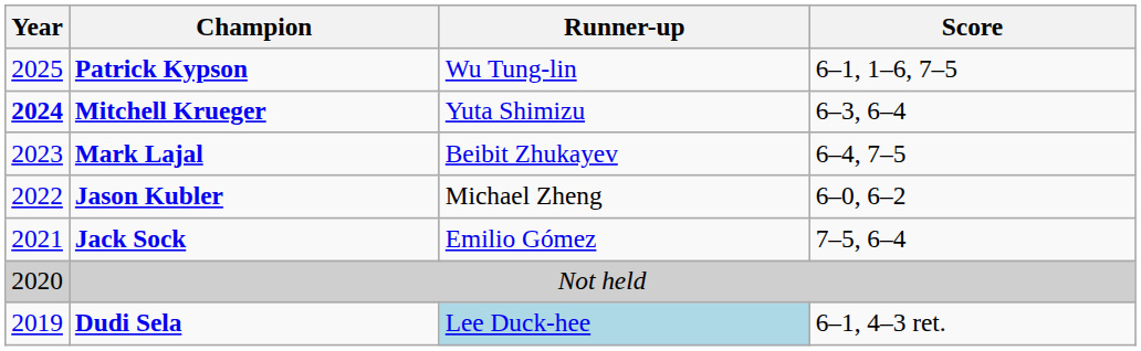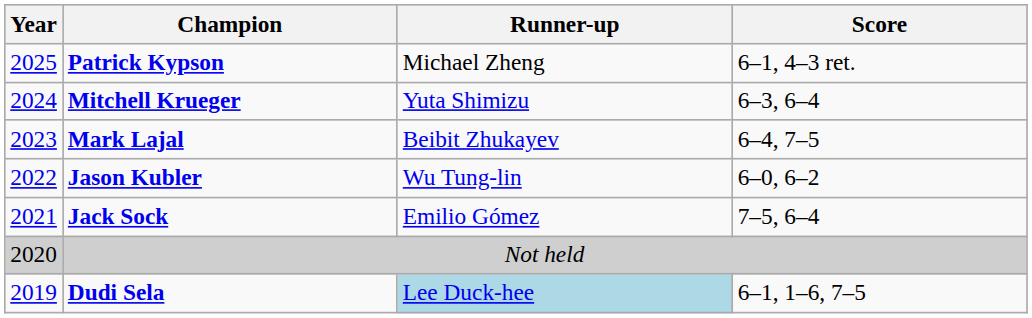 <table class="wikitable" style="font-size:90%">
 <tr>
 <th>Year</th>
 <th width="200">Champion</th>
 <th width="200">Runner-up</th>
 <th width="175">Score</th>
 </tr>
 <tr>
 <td><a href='#'>2025</a></td>
 <td> <strong><a href='#'>Patrick Kypson</a></strong></td>
-<td> <a href='#'>Wu Tung-lin</a></td>
-<td>6–1, 1–6, 7–5</td>
+<td> Michael Zheng</td>
+<td>6–1, 4–3 ret.</td>
 </tr>
 <tr>
-<td><strong><a href='#'>2024</a></strong></td>
+<td><a href='#'>2024</a></td>
 <td> <strong><a href='#'>Mitchell Krueger</a></strong></td>
 <td> <a href='#'>Yuta Shimizu</a></td>
 <td>6–3, 6–4</td>
 </tr>
 <tr>
 <td><a href='#'>2023</a></td>
 <td> <strong><a href='#'>Mark Lajal</a></strong></td>
 <td> <a href='#'>Beibit Zhukayev</a></td>
 <td>6–4, 7–5</td>
 </tr>
 <tr>
 <td><a href='#'>2022</a></td>
 <td> <strong><a href='#'>Jason Kubler</a></strong></td>
-<td> Michael Zheng</td>
+<td> <a href='#'>Wu Tung-lin</a></td>
 <td>6–0, 6–2</td>
 </tr>
 <tr>
 <td><a href='#'>2021</a></td>
 <td> <strong><a href='#'>Jack Sock</a></strong></td>
 <td> <a href='#'>Emilio Gómez</a></td>
 <td>7–5, 6–4</td>
 </tr>
 <tr>
 <td style="background:#cfcfcf">2020</td>
 <td colspan=3 align=center style="background:#cfcfcf"><em>Not held</em></td>
 </tr>
 <tr>
 <td><a href='#'>2019</a></td>
 <td> <strong><a href='#'>Dudi Sela</a></strong></td>
 <td style="background: lightblue;"> <a href='#'>Lee Duck-hee</a></td>
-<td>6–1, 4–3 ret.</td>
+<td>6–1, 1–6, 7–5</td>
 </tr>
 </table>
